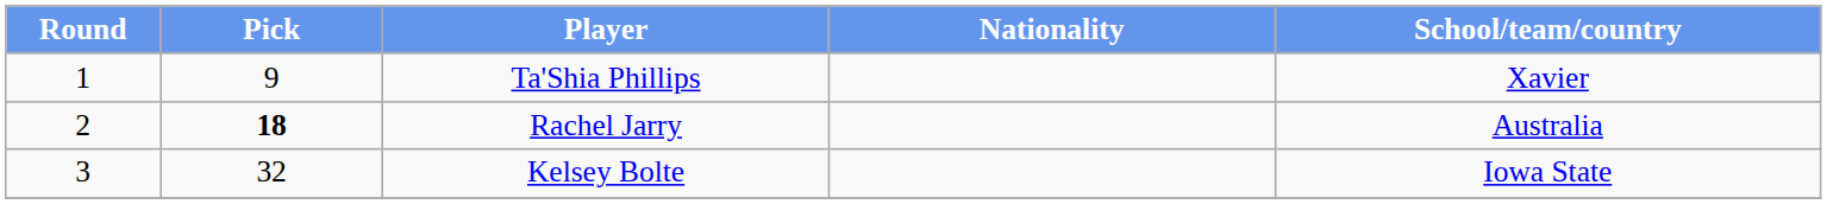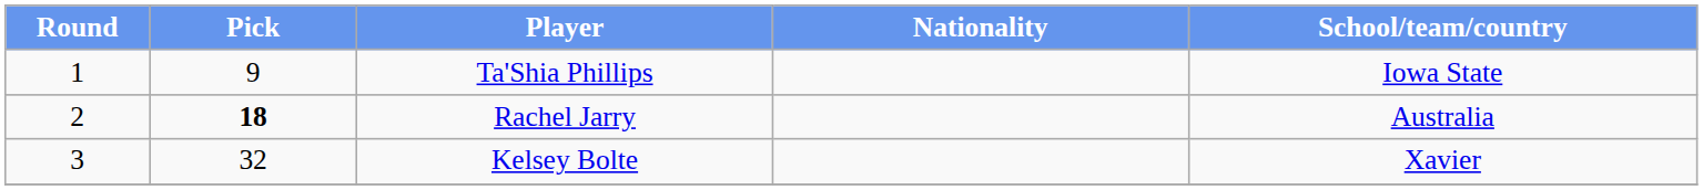 <table class="wikitable" style="text-align:center; width:60em">
 <tr>
 <th style="background:#6495ED; color:white;" width="2%">Round</th>
 <th style="background:#6495ED; color:white;" width="5%">Pick</th>
 <th style="background:#6495ED; color:white;" width="10%">Player</th>
 <th style="background:#6495ED; color:white;" width="10%">Nationality</th>
 <th style="background:#6495ED; color:white;" width="10%">School/team/country</th>
 </tr>
 <tr>
 <td>1</td>
 <td>9</td>
 <td><a href='#'>Ta'Shia Phillips</a></td>
 <td></td>
-<td><a href='#'>Xavier</a></td>
+<td><a href='#'>Iowa State</a></td>
 </tr>
 <tr>
 <td>2</td>
 <td><strong>18</strong></td>
 <td><a href='#'>Rachel Jarry</a></td>
 <td></td>
 <td><a href='#'>Australia</a></td>
 </tr>
 <tr>
 <td>3</td>
 <td>32</td>
 <td><a href='#'>Kelsey Bolte</a></td>
 <td></td>
-<td><a href='#'>Iowa State</a></td>
+<td><a href='#'>Xavier</a></td>
 </tr>
 <tr>
 </tr>
 </table>
